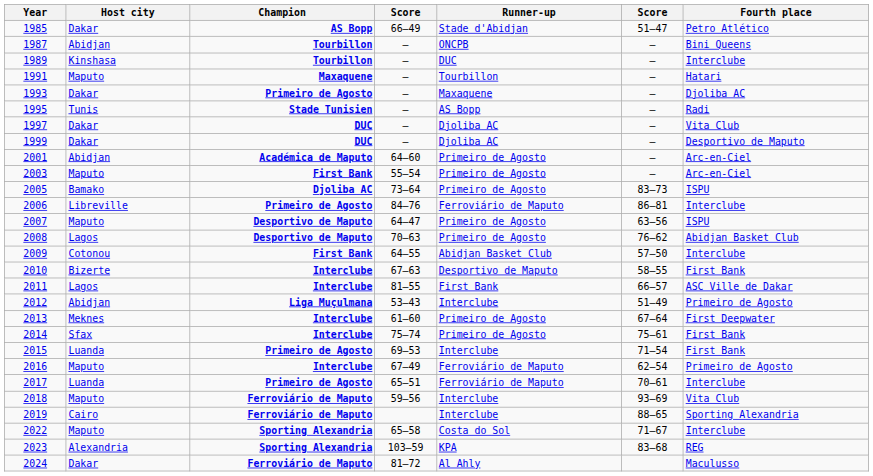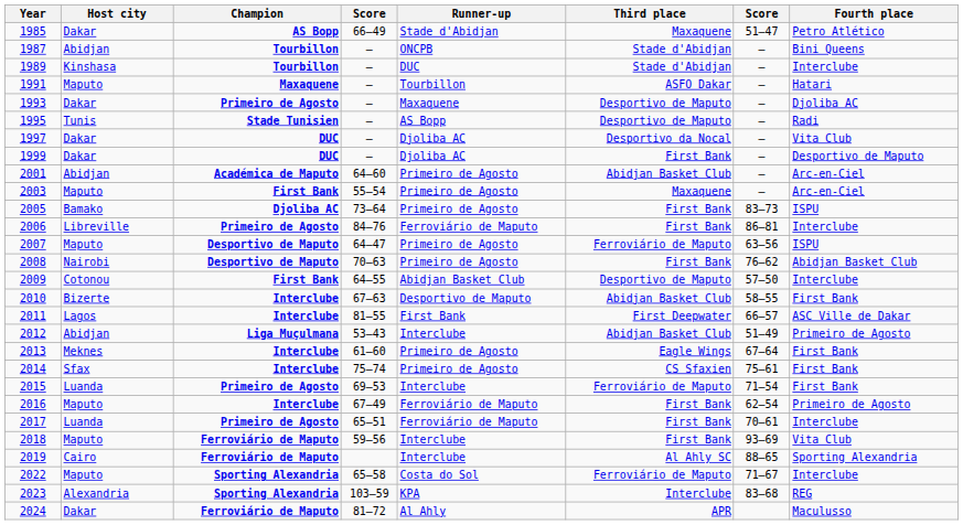 <table class="wikitable">
 <tr style=>
 <th align="center" width="5%"><strong>Year</strong></th>
 <th align="center" width="10%"><strong>Host city</strong></th>
 <th align="center" width="15%"><strong>Champion</strong></th>
 <th align="center" width="5%"><strong>Score</strong></th>
 <th align="center" width="15%"><strong>Runner-up</strong></th>
+<th align="center" width="15%">Third place</th>
 <th align="center" width="5%"><strong>Score</strong></th>
 <th align="center" width="15%"><strong>Fourth place</strong></th>
 </tr>
 <tr style=>
 <td align=center><a href='#'>1985</a></td>
 <td> <a href='#'>Dakar</a></td>
 <td align=right><strong><a href='#'>AS Bopp</a></strong> </td>
 <td align=center>66–49</td>
 <td> <a href='#'>Stade d'Abidjan</a></td>
+<td align=right><a href='#'>Maxaquene</a> </td>
 <td align=center>51–47</td>
 <td> <a href='#'>Petro Atlético</a></td>
 </tr>
 <tr style=>
 <td align=center><a href='#'>1987</a></td>
 <td> <a href='#'>Abidjan</a></td>
 <td align=right><strong><a href='#'>Tourbillon</a></strong> </td>
 <td align=center>–</td>
 <td> <a href='#'>ONCPB</a></td>
+<td align=right><a href='#'>Stade d'Abidjan</a> </td>
 <td align=center>–</td>
 <td> <a href='#'>Bini Queens</a></td>
 </tr>
 <tr style=>
 <td align=center><a href='#'>1989</a></td>
 <td> <a href='#'>Kinshasa</a></td>
 <td align=right><strong><a href='#'>Tourbillon</a></strong> </td>
 <td align=center>–</td>
 <td> <a href='#'>DUC</a></td>
+<td align=right><a href='#'>Stade d'Abidjan</a> </td>
 <td align=center>–</td>
 <td> <a href='#'>Interclube</a></td>
 </tr>
 <tr style=>
 <td align=center><a href='#'>1991</a></td>
 <td> <a href='#'>Maputo</a></td>
 <td align=right><strong><a href='#'>Maxaquene</a></strong> </td>
 <td align=center>–</td>
 <td> <a href='#'>Tourbillon</a></td>
+<td align=right><a href='#'>ASFO Dakar</a> </td>
 <td align=center>–</td>
 <td> <a href='#'>Hatari</a></td>
 </tr>
 <tr style=>
 <td align=center><a href='#'>1993</a></td>
 <td> <a href='#'>Dakar</a></td>
 <td align=right><strong><a href='#'>Primeiro de Agosto</a></strong> </td>
 <td align=center>–</td>
 <td> <a href='#'>Maxaquene</a></td>
+<td align=right><a href='#'>Desportivo de Maputo</a> </td>
 <td align=center>–</td>
 <td> <a href='#'>Djoliba AC</a></td>
 </tr>
 <tr style=>
 <td align=center><a href='#'>1995</a></td>
 <td> <a href='#'>Tunis</a></td>
 <td align=right><strong><a href='#'>Stade Tunisien</a></strong> </td>
 <td align=center>–</td>
 <td> <a href='#'>AS Bopp</a></td>
+<td align=right><a href='#'>Desportivo de Maputo</a> </td>
 <td align=center>–</td>
 <td> <a href='#'>Radi</a></td>
 </tr>
 <tr style=>
 <td align=center><a href='#'>1997</a></td>
 <td> <a href='#'>Dakar</a></td>
 <td align=right><strong><a href='#'>DUC</a></strong> </td>
 <td align=center>–</td>
 <td> <a href='#'>Djoliba AC</a></td>
+<td align=right><a href='#'>Desportivo da Nocal</a> </td>
 <td align=center>–</td>
 <td> <a href='#'>Vita Club</a></td>
 </tr>
 <tr style=>
 <td align=center><a href='#'>1999</a></td>
 <td> <a href='#'>Dakar</a></td>
 <td align=right><strong><a href='#'>DUC</a></strong> </td>
 <td align=center>–</td>
 <td> <a href='#'>Djoliba AC</a></td>
+<td align=right><a href='#'>First Bank</a> </td>
 <td align=center>–</td>
 <td> <a href='#'>Desportivo de Maputo</a></td>
 </tr>
 <tr style=>
 <td align=center><a href='#'>2001</a></td>
 <td> <a href='#'>Abidjan</a></td>
 <td align=right><strong><a href='#'>Académica de Maputo</a></strong> </td>
 <td align=center>64–60</td>
 <td> <a href='#'>Primeiro de Agosto</a></td>
+<td align=right><a href='#'>Abidjan Basket Club</a> </td>
 <td align=center>–</td>
 <td> <a href='#'>Arc-en-Ciel</a></td>
 </tr>
 <tr style=>
 <td align=center><a href='#'>2003</a></td>
 <td> <a href='#'>Maputo</a></td>
 <td align=right><strong><a href='#'>First Bank</a></strong> </td>
 <td align=center>55–54</td>
 <td> <a href='#'>Primeiro de Agosto</a></td>
+<td align=right><a href='#'>Maxaquene</a> </td>
 <td align=center>–</td>
 <td> <a href='#'>Arc-en-Ciel</a></td>
 </tr>
 <tr style=>
 <td align=center><a href='#'>2005</a></td>
 <td> <a href='#'>Bamako</a></td>
 <td align=right><strong><a href='#'>Djoliba AC</a></strong> </td>
 <td align=center>73–64</td>
 <td> <a href='#'>Primeiro de Agosto</a></td>
+<td align=right><a href='#'>First Bank</a> </td>
 <td align=center>83–73</td>
 <td> <a href='#'>ISPU</a></td>
 </tr>
 <tr style=>
 <td align=center><a href='#'>2006</a></td>
 <td> <a href='#'>Libreville</a></td>
 <td align=right><strong><a href='#'>Primeiro de Agosto</a> </strong></td>
 <td align=center>84–76</td>
 <td> <a href='#'>Ferroviário de Maputo</a></td>
+<td align=right><a href='#'>First Bank</a> </td>
 <td align=center>86–81</td>
 <td> <a href='#'>Interclube</a></td>
 </tr>
 <tr style=>
 <td align=center><a href='#'>2007</a></td>
 <td> <a href='#'>Maputo</a></td>
 <td align=right><strong><a href='#'>Desportivo de Maputo</a></strong> </td>
 <td align=center>64–47</td>
 <td> <a href='#'>Primeiro de Agosto</a></td>
+<td align=right><a href='#'>Ferroviário de Maputo</a> </td>
 <td align=center>63–56</td>
 <td> <a href='#'>ISPU</a></td>
 </tr>
 <tr style=>
 <td align=center><a href='#'>2008</a></td>
-<td> <a href='#'>Lagos</a></td>
+<td> <a href='#'>Nairobi</a></td>
 <td align=right><strong><a href='#'>Desportivo de Maputo</a></strong> </td>
 <td align=center>70–63</td>
 <td> <a href='#'>Primeiro de Agosto</a></td>
+<td align=right><a href='#'>First Bank</a> </td>
 <td align=center>76–62</td>
 <td> <a href='#'>Abidjan Basket Club</a></td>
 </tr>
 <tr style=>
 <td align=center><a href='#'>2009</a></td>
 <td> <a href='#'>Cotonou</a></td>
 <td align=right><strong><a href='#'>First Bank</a></strong> </td>
 <td align=center>64–55</td>
 <td> <a href='#'>Abidjan Basket Club</a></td>
+<td align=right><a href='#'>Desportivo de Maputo</a> </td>
 <td align=center>57–50</td>
 <td> <a href='#'>Interclube</a></td>
 </tr>
 <tr style=>
 <td align=center><a href='#'>2010</a></td>
 <td> <a href='#'>Bizerte</a></td>
 <td align=right><strong><a href='#'>Interclube</a></strong> </td>
 <td align=center>67–63</td>
 <td> <a href='#'>Desportivo de Maputo</a></td>
+<td align=right><a href='#'>Abidjan Basket Club</a> </td>
 <td align=center>58–55</td>
 <td> <a href='#'>First Bank</a></td>
 </tr>
 <tr style=>
 <td align=center><a href='#'>2011</a></td>
 <td> <a href='#'>Lagos</a></td>
 <td align=right><strong><a href='#'>Interclube</a></strong> </td>
 <td align=center>81–55</td>
 <td> <a href='#'>First Bank</a></td>
+<td align=right><a href='#'>First Deepwater</a> </td>
 <td align=center>66–57</td>
 <td> <a href='#'>ASC Ville de Dakar</a></td>
 </tr>
 <tr style=>
 <td align=center><a href='#'>2012</a></td>
 <td> <a href='#'>Abidjan</a></td>
 <td align=right><strong><a href='#'>Liga Muçulmana</a></strong> </td>
 <td align=center>53–43</td>
 <td> <a href='#'>Interclube</a></td>
+<td align=right><a href='#'>Abidjan Basket Club</a> </td>
 <td align=center>51–49</td>
 <td> <a href='#'>Primeiro de Agosto</a></td>
 </tr>
 <tr style=>
 <td align=center><a href='#'>2013</a></td>
 <td> <a href='#'>Meknes</a></td>
 <td align=right><strong><a href='#'>Interclube</a></strong> </td>
 <td align=center>61–60</td>
 <td> <a href='#'>Primeiro de Agosto</a></td>
+<td align=right><a href='#'>Eagle Wings</a> </td>
 <td align=center>67–64</td>
-<td> <a href='#'>First Deepwater</a></td>
+<td> <a href='#'>First Bank</a></td>
 </tr>
 <tr style=>
 <td align=center><a href='#'>2014</a></td>
 <td> <a href='#'>Sfax</a></td>
 <td align=right><strong><a href='#'>Interclube</a></strong> </td>
 <td align=center>75–74</td>
 <td> <a href='#'>Primeiro de Agosto</a></td>
+<td align=right><a href='#'>CS Sfaxien</a> </td>
 <td align=center>75–61</td>
 <td> <a href='#'>First Bank</a></td>
 </tr>
 <tr style=>
 <td align=center><a href='#'>2015</a></td>
 <td> <a href='#'>Luanda</a></td>
 <td align=right><strong><a href='#'>Primeiro de Agosto</a></strong> </td>
 <td align=center>69–53</td>
 <td> <a href='#'>Interclube</a></td>
+<td align=right><a href='#'>Ferroviário de Maputo</a> </td>
 <td align=center>71–54</td>
 <td> <a href='#'>First Bank</a></td>
 </tr>
 <tr style=>
 <td align=center><a href='#'>2016</a></td>
 <td> <a href='#'>Maputo</a></td>
 <td align=right><strong><a href='#'>Interclube</a></strong> </td>
 <td align=center>67–49</td>
 <td> <a href='#'>Ferroviário de Maputo</a></td>
+<td align=right><a href='#'>First Bank</a> </td>
 <td align=center>62–54</td>
 <td> <a href='#'>Primeiro de Agosto</a></td>
 </tr>
 <tr style=>
 <td align=center><a href='#'>2017</a></td>
 <td> <a href='#'>Luanda</a></td>
 <td align=right><strong><a href='#'>Primeiro de Agosto</a></strong> </td>
 <td align=center>65–51</td>
 <td> <a href='#'>Ferroviário de Maputo</a></td>
+<td align=right><a href='#'>First Bank</a> </td>
 <td align=center>70–61</td>
 <td> <a href='#'>Interclube</a></td>
 </tr>
 <tr style=>
 <td align=center><a href='#'>2018</a></td>
 <td> <a href='#'>Maputo</a></td>
 <td align=right><strong><a href='#'>Ferroviário de Maputo</a></strong> </td>
 <td align=center>59–56</td>
 <td> <a href='#'>Interclube</a></td>
+<td align=right><a href='#'>First Bank</a> </td>
 <td align=center>93–69</td>
 <td> <a href='#'>Vita Club</a></td>
 </tr>
 <tr style=>
 <td align=center><a href='#'>2019</a></td>
 <td> <a href='#'>Cairo</a></td>
 <td align=right><strong><a href='#'>Ferroviário de Maputo</a></strong> </td>
 <td align=center></td>
 <td> <a href='#'>Interclube</a></td>
+<td align=right><a href='#'>Al Ahly SC</a> </td>
 <td align=center>88–65</td>
 <td><a href='#'>Sporting Alexandria</a></td>
 </tr>
 <tr style=>
 <td align=center><a href='#'>2022</a></td>
 <td> <a href='#'>Maputo</a></td>
 <td align=right><strong><a href='#'>Sporting Alexandria</a> </strong></td>
 <td align=center>65–58</td>
 <td> <a href='#'>Costa do Sol</a></td>
+<td align=right><a href='#'>Ferroviário de Maputo</a> </td>
 <td align=center>71–67</td>
 <td> <a href='#'>Interclube</a></td>
 </tr>
 <tr>
 <td align="center"><a href='#'>2023</a></td>
 <td> <a href='#'>Alexandria</a></td>
 <td align="right"><strong><a href='#'>Sporting Alexandria</a> </strong></td>
 <td align="center">103–59</td>
 <td> <a href='#'>KPA</a></td>
+<td align="right"><a href='#'>Interclube</a> </td>
 <td align="center">83–68</td>
 <td> <a href='#'>REG</a></td>
 </tr>
 <tr>
 <td align="center"><a href='#'>2024</a></td>
 <td> <a href='#'>Dakar</a></td>
 <td align="right"><strong><a href='#'>Ferroviário de Maputo</a> </strong></td>
 <td align="center">81–72</td>
 <td> <a href='#'>Al Ahly</a></td>
+<td align="right"><a href='#'>APR</a> </td>
 <td align="center"></td>
 <td> <a href='#'>Maculusso</a></td>
 </tr>
 </table>
